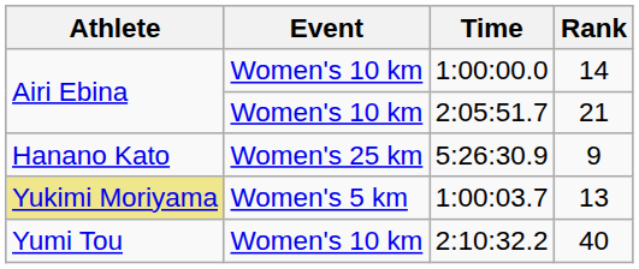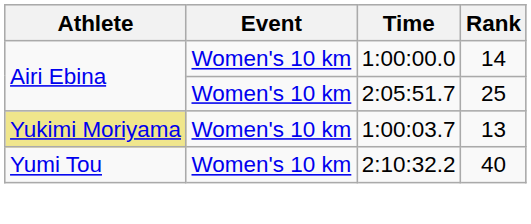 <table class=wikitable style="font-size:90%;">
 <tr>
 <th>Athlete</th>
 <th>Event</th>
 <th>Time</th>
 <th>Rank</th>
 </tr>
 <tr align=center>
 <td align=left rowspan="2"><a href='#'>Airi Ebina</a></td>
 <td align=left><a href='#'>Women's 10 km</a></td>
 <td>1:00:00.0</td>
 <td>14</td>
 </tr>
 <tr align=center>
 <td align=left><a href='#'>Women's 10 km</a></td>
 <td>2:05:51.7</td>
-<td>21</td>
-</tr>
-<tr align=center>
-<td align=left><a href='#'>Hanano Kato</a></td>
-<td align=left><a href='#'>Women's 25 km</a></td>
-<td>5:26:30.9</td>
-<td>9</td>
+<td>25</td>
 </tr>
 <tr align=center>
 <td align=left style="background: khaki;"><a href='#'>Yukimi Moriyama</a></td>
-<td align=left><a href='#'>Women's 5 km</a></td>
+<td align=left><a href='#'>Women's 10 km</a></td>
 <td>1:00:03.7</td>
 <td>13</td>
 </tr>
 <tr align=center>
 <td align=left><a href='#'>Yumi Tou</a></td>
 <td align=left><a href='#'>Women's 10 km</a></td>
 <td>2:10:32.2</td>
 <td>40</td>
 </tr>
 </table>
